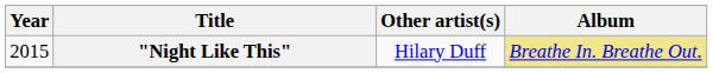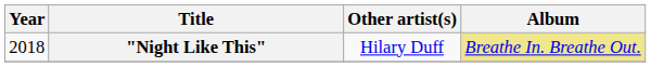 <table class="wikitable plainrowheaders" style="text-align:center;" border="1">
 <tr>
 <th scope="col">Year</th>
 <th scope="col" style="width:16em;">Title</th>
 <th scope="col">Other artist(s)</th>
 <th scope="col">Album</th>
 </tr>
 <tr>
-<td>2015</td>
+<td>2018</td>
 <th scope="row">"Night Like This"</th>
 <td><a href='#'>Hilary Duff</a></td>
 <td style="background: khaki;"><em><a href='#'>Breathe In. Breathe Out.</a></em></td>
 </tr>
 <tr>
 </tr>
 </table>
